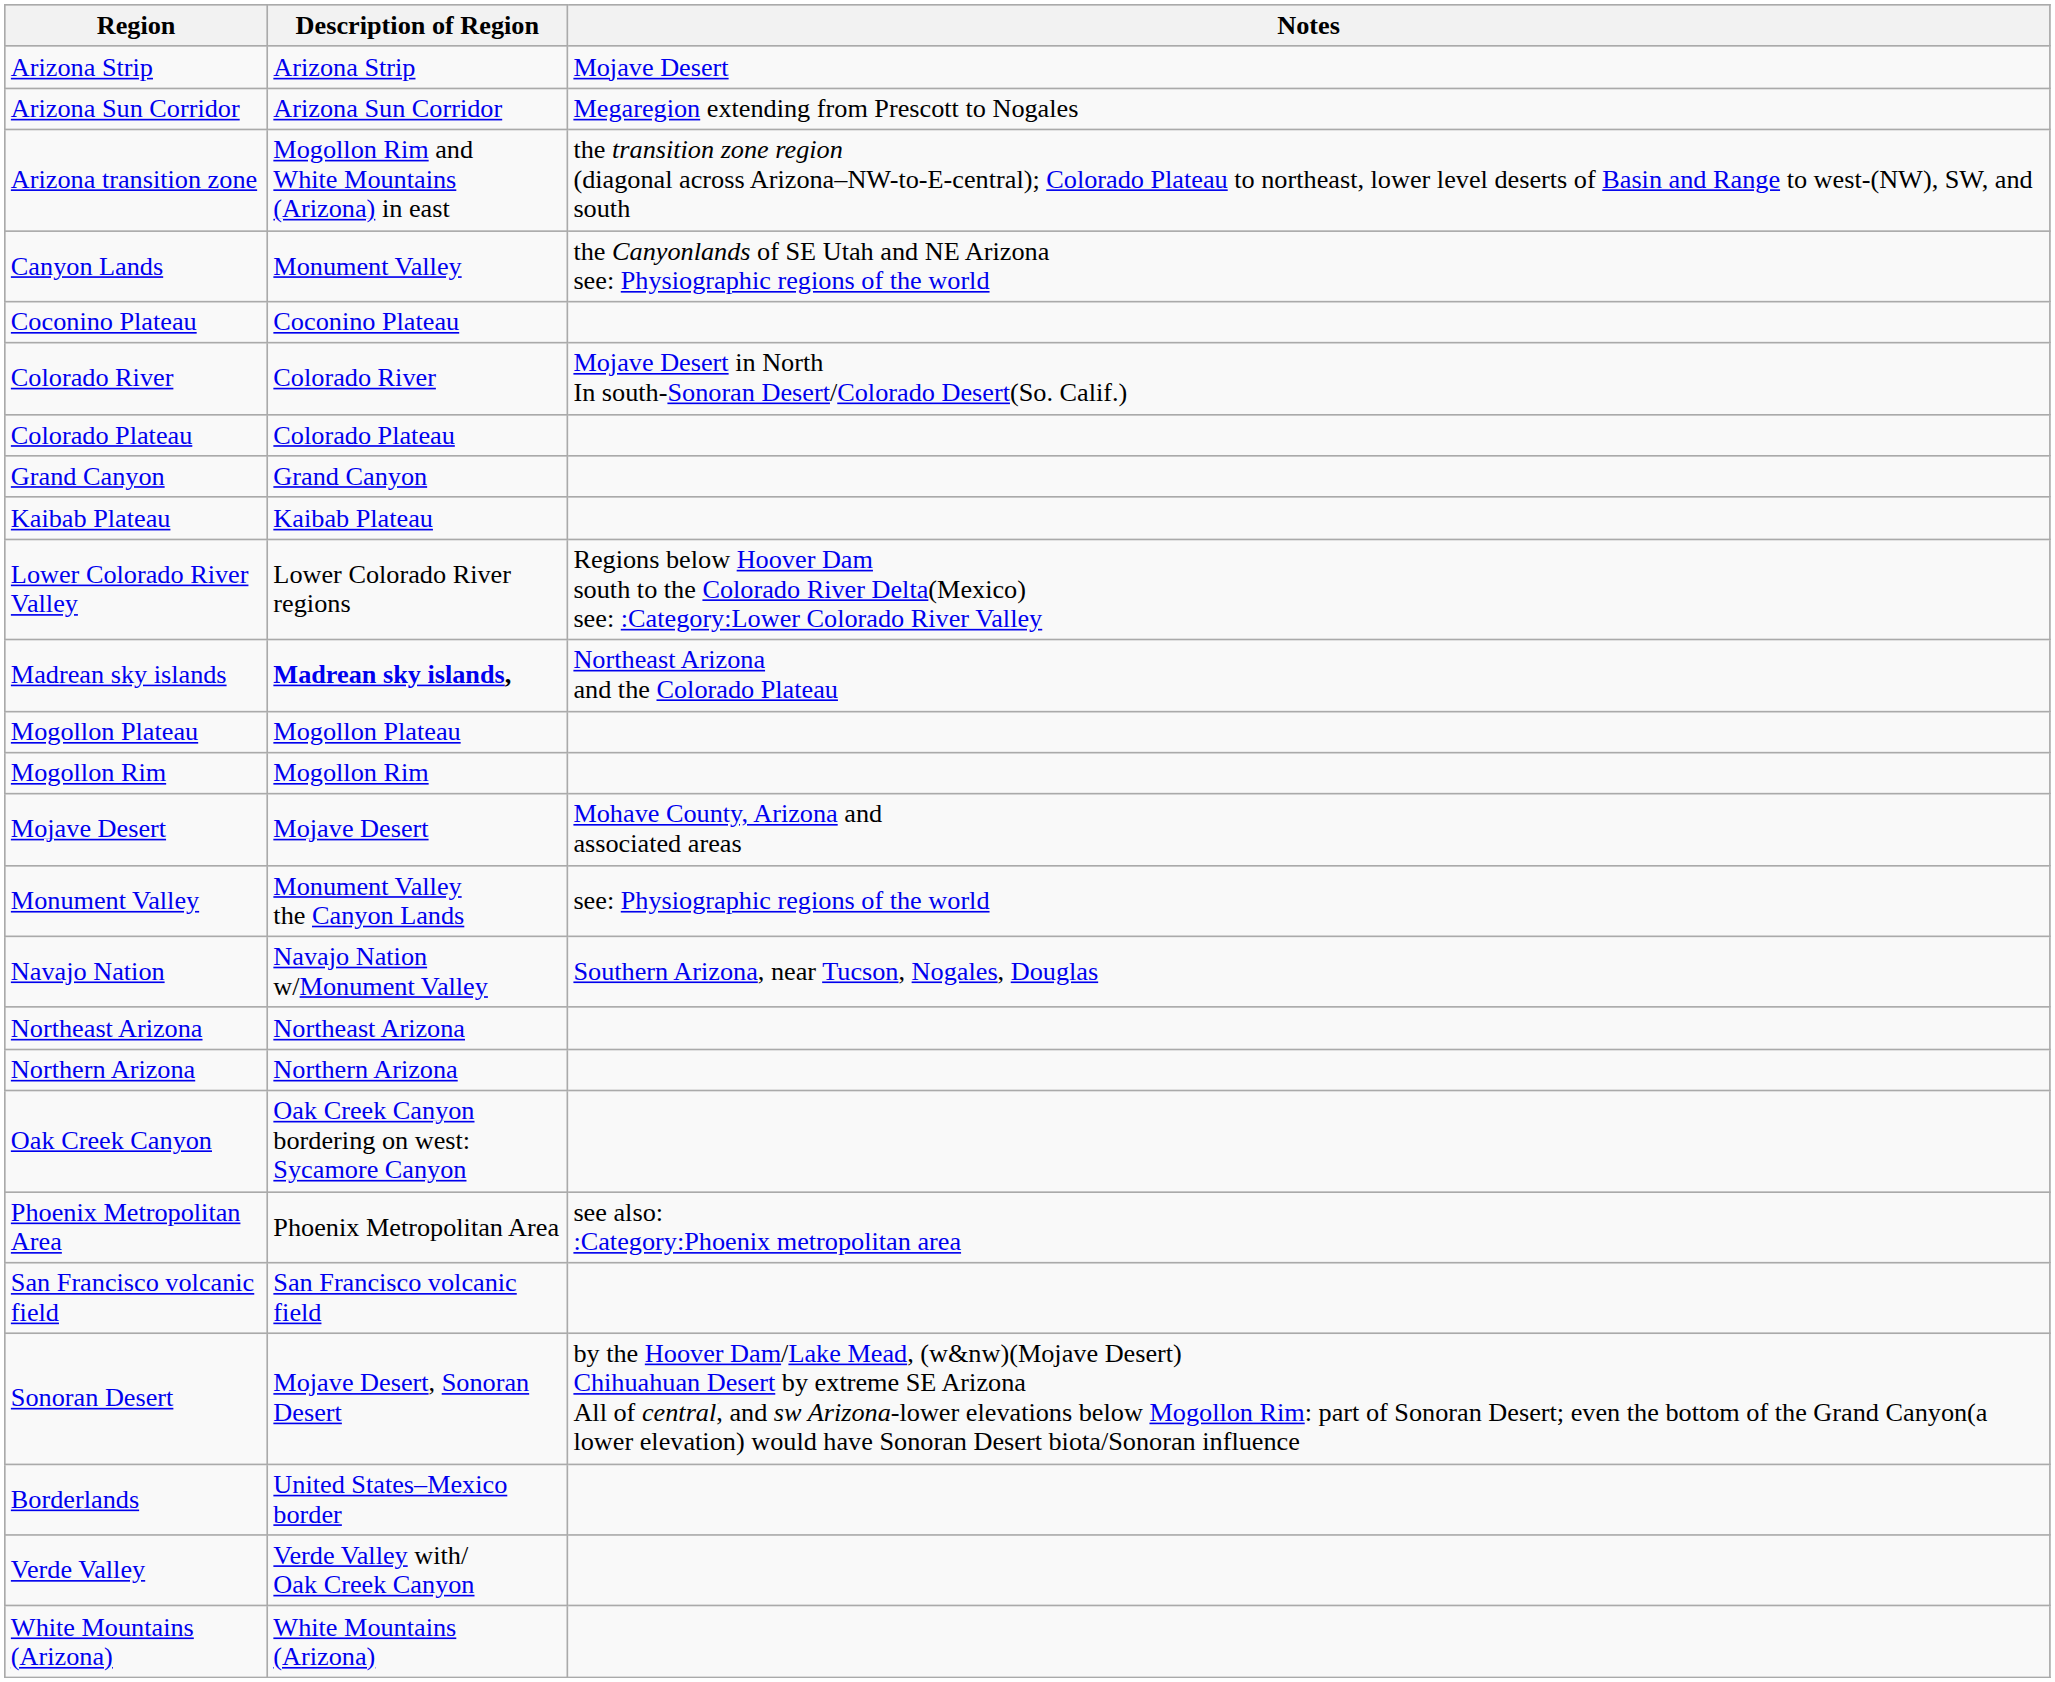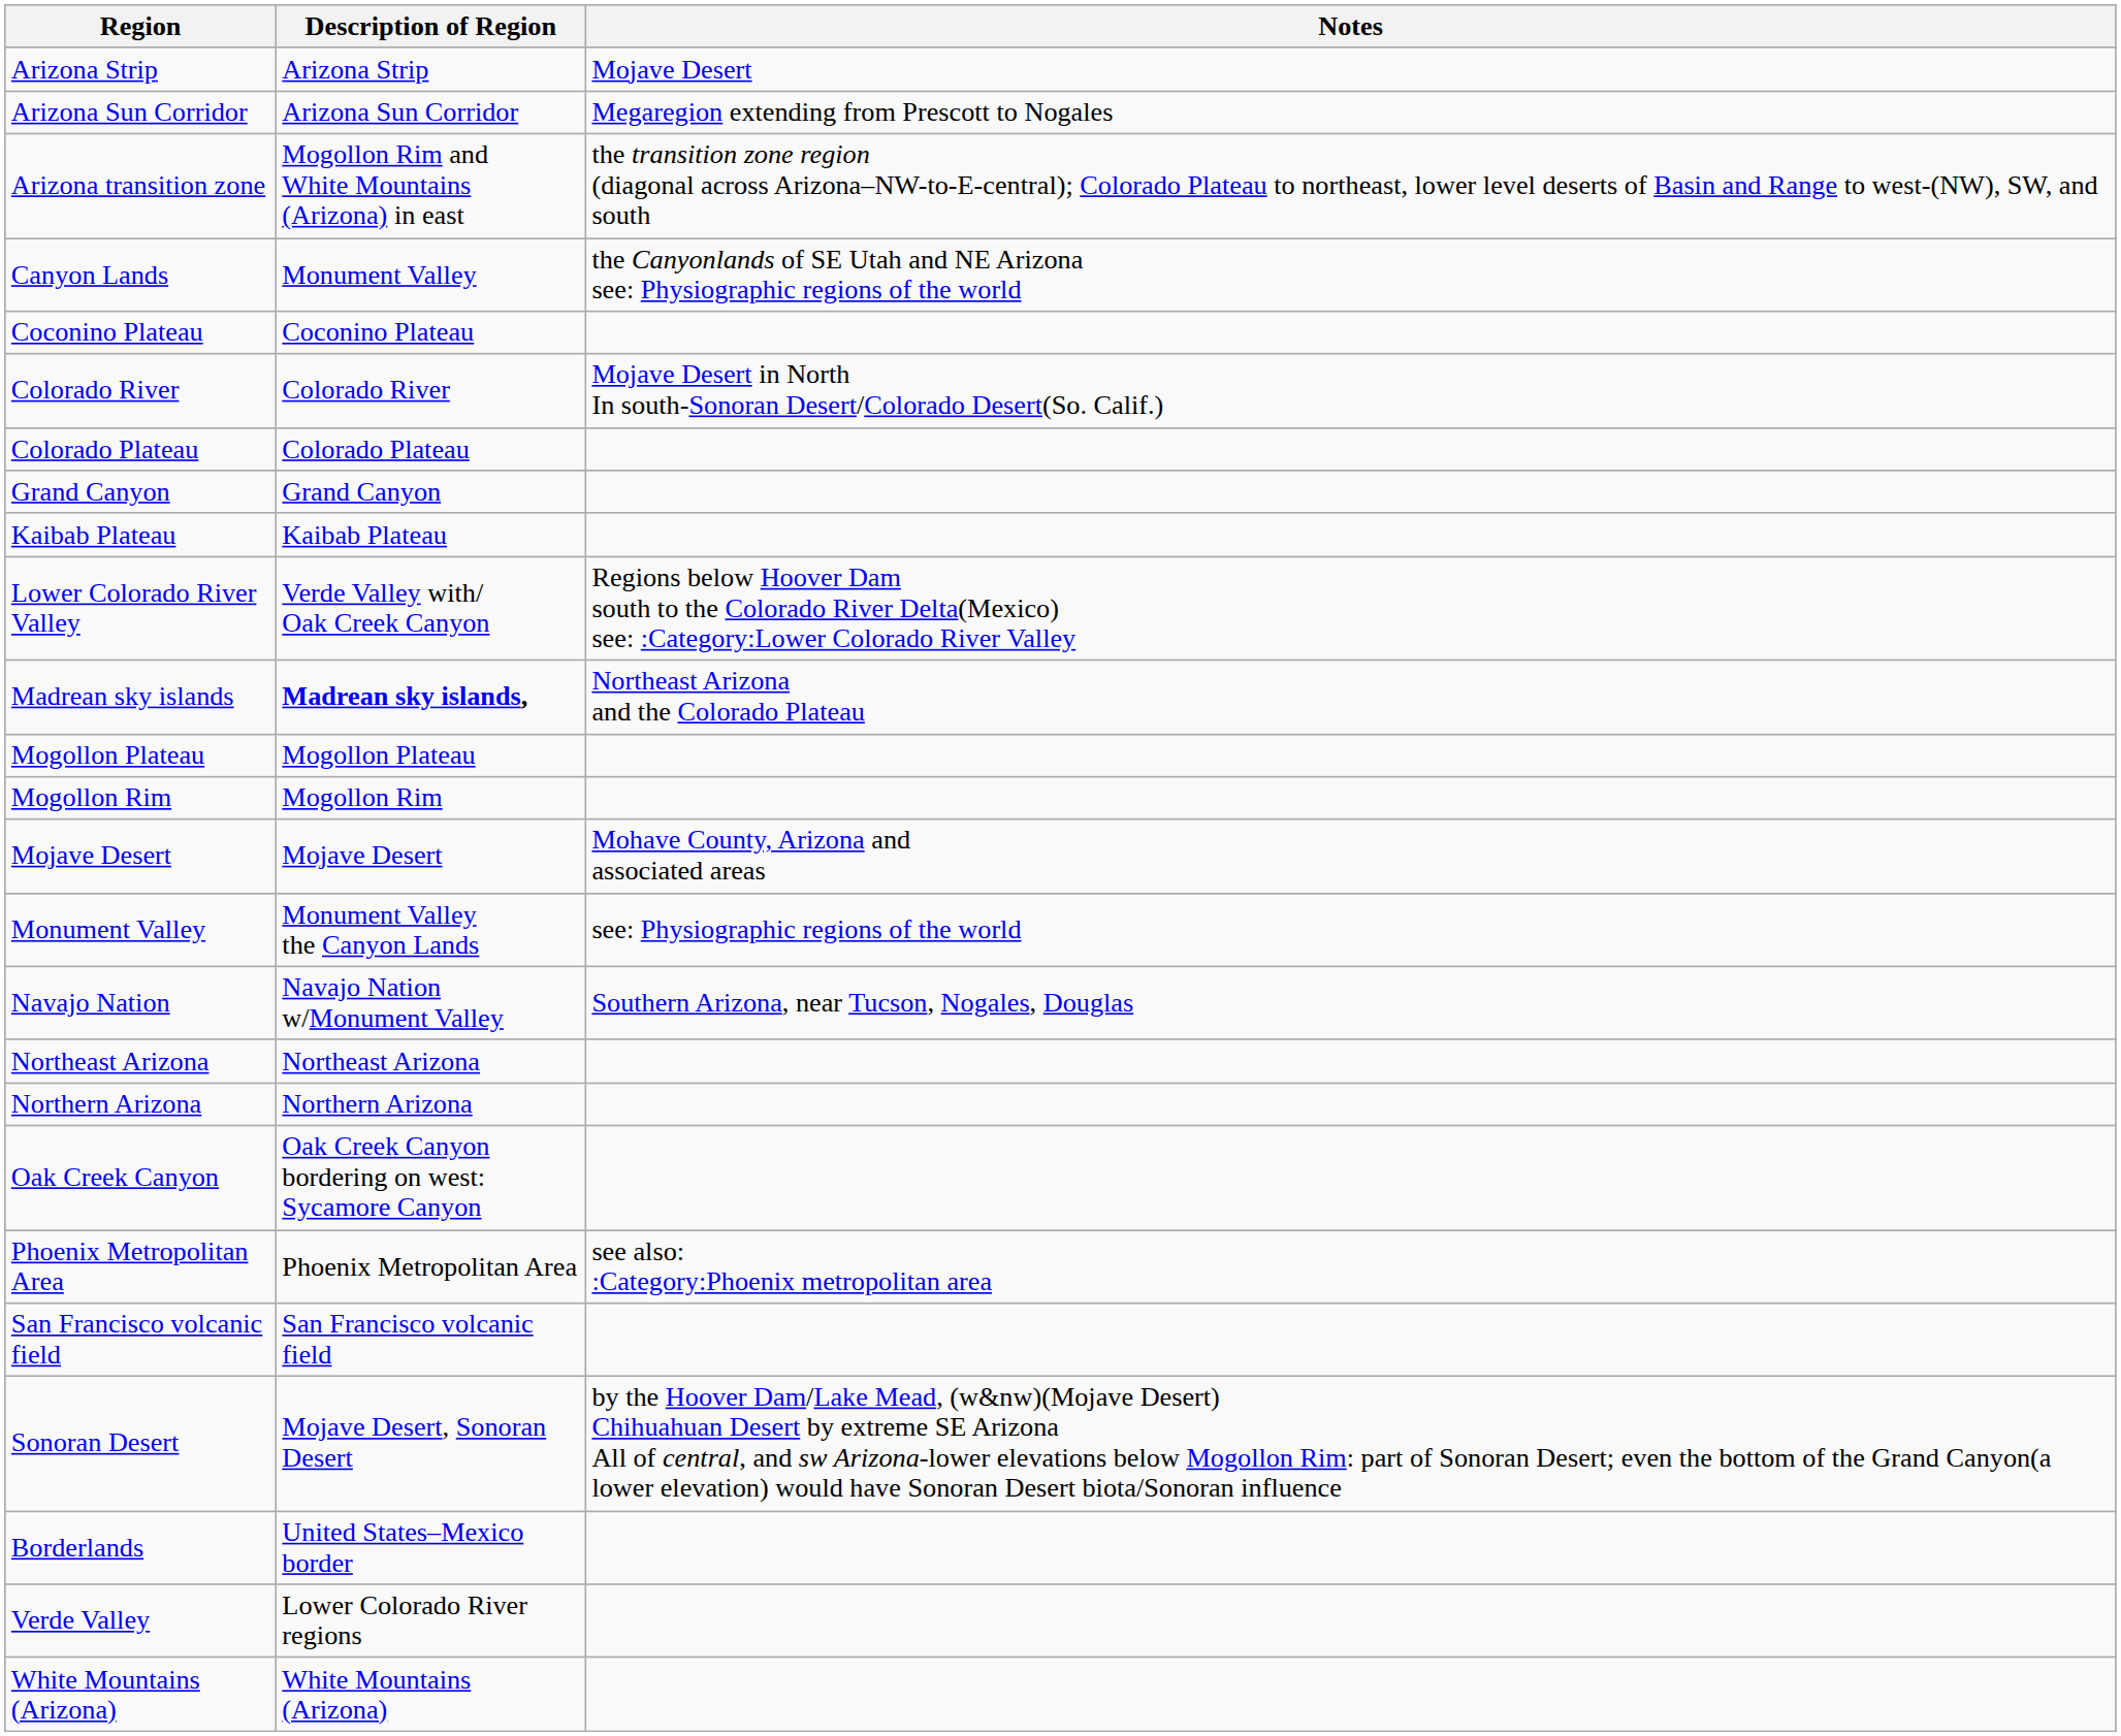 <table class="wikitable">
 <tr>
 <th>Region</th>
 <th>Description of Region</th>
 <th>Notes</th>
 </tr>
 <tr>
 <td><a href='#'>Arizona Strip</a></td>
 <td><a href='#'>Arizona Strip</a><br></td>
 <td><a href='#'>Mojave Desert</a></td>
 </tr>
 <tr>
 <td><a href='#'>Arizona Sun Corridor</a></td>
 <td><a href='#'>Arizona Sun Corridor</a></td>
 <td><a href='#'>Megaregion</a> extending from Prescott to Nogales</td>
 </tr>
 <tr>
 <td><a href='#'>Arizona transition zone</a></td>
 <td><a href='#'>Mogollon Rim</a> and<br> <a href='#'>White Mountains (Arizona)</a> in east</td>
 <td>the <em>transition zone region</em><br>(diagonal across Arizona–NW-to-E-central); <a href='#'>Colorado Plateau</a> to northeast, lower level deserts of <a href='#'>Basin and Range</a> to west-(NW), SW, and south</td>
 </tr>
 <tr>
 <td><a href='#'>Canyon Lands</a></td>
 <td><a href='#'>Monument Valley</a></td>
 <td>the <em>Canyonlands</em> of SE Utah and NE Arizona<br>see: <a href='#'>Physiographic regions of the world</a></td>
 </tr>
 <tr>
 <td><a href='#'>Coconino Plateau</a></td>
 <td><a href='#'>Coconino Plateau</a></td>
 <td></td>
 </tr>
 <tr>
 <td><a href='#'>Colorado River</a></td>
 <td><a href='#'>Colorado River</a></td>
 <td><a href='#'>Mojave Desert</a> in North<br>In south-<a href='#'>Sonoran Desert</a>/<a href='#'>Colorado Desert</a>(So. Calif.)</td>
 </tr>
 <tr>
 <td><a href='#'>Colorado Plateau</a></td>
 <td><a href='#'>Colorado Plateau</a></td>
 <td></td>
 </tr>
 <tr>
 <td><a href='#'>Grand Canyon</a></td>
 <td><a href='#'>Grand Canyon</a></td>
 <td></td>
 </tr>
 <tr>
 <td><a href='#'>Kaibab Plateau</a></td>
 <td><a href='#'>Kaibab Plateau</a></td>
 <td></td>
 </tr>
 <tr>
 <td><a href='#'>Lower Colorado River Valley</a></td>
-<td>Lower Colorado River regions</td>
+<td><a href='#'>Verde Valley</a> with/<br><a href='#'>Oak Creek Canyon</a></td>
 <td>Regions below <a href='#'>Hoover Dam</a><br>south to the <a href='#'>Colorado River Delta</a>(Mexico)<br>see: <a href='#'>:Category:Lower Colorado River Valley</a></td>
 </tr>
 <tr>
 <td><a href='#'>Madrean sky islands</a></td>
 <td><strong><a href='#'>Madrean sky islands</a>, <br></strong></td>
 <td><a href='#'>Northeast Arizona</a><br>and the <a href='#'>Colorado Plateau</a></td>
 </tr>
 <tr>
 <td><a href='#'>Mogollon Plateau</a></td>
 <td><a href='#'>Mogollon Plateau</a></td>
 <td></td>
 </tr>
 <tr>
 <td><a href='#'>Mogollon Rim</a></td>
 <td><a href='#'>Mogollon Rim</a></td>
 <td></td>
 </tr>
 <tr>
 <td><a href='#'>Mojave Desert</a></td>
 <td><a href='#'>Mojave Desert</a></td>
 <td><a href='#'>Mohave County, Arizona</a> and<br>associated areas</td>
 </tr>
 <tr>
 <td><a href='#'>Monument Valley</a></td>
 <td><a href='#'>Monument Valley</a><br>the <a href='#'>Canyon Lands</a></td>
 <td>see: <a href='#'>Physiographic regions of the world</a></td>
 </tr>
 <tr>
 <td><a href='#'>Navajo Nation</a></td>
 <td><a href='#'>Navajo Nation</a><br>w/<a href='#'>Monument Valley</a><br></td>
 <td><a href='#'>Southern Arizona</a>, near <a href='#'>Tucson</a>, <a href='#'>Nogales</a>, <a href='#'>Douglas</a></td>
 </tr>
 <tr>
 <td><a href='#'>Northeast Arizona</a></td>
 <td><a href='#'>Northeast Arizona</a></td>
 <td></td>
 </tr>
 <tr>
 <td><a href='#'>Northern Arizona</a></td>
 <td><a href='#'>Northern Arizona</a></td>
 <td></td>
 </tr>
 <tr>
 <td><a href='#'>Oak Creek Canyon</a></td>
 <td><a href='#'>Oak Creek Canyon</a><br>bordering on west:<br><a href='#'>Sycamore Canyon</a></td>
 <td></td>
 </tr>
 <tr>
 <td><a href='#'>Phoenix Metropolitan Area</a></td>
 <td>Phoenix Metropolitan Area</td>
 <td>see also:<br><a href='#'>:Category:Phoenix metropolitan area</a></td>
 </tr>
 <tr>
 <td><a href='#'>San Francisco volcanic field</a></td>
 <td><a href='#'>San Francisco volcanic field</a></td>
 <td></td>
 </tr>
 <tr>
 <td><a href='#'>Sonoran Desert</a></td>
 <td><a href='#'>Mojave Desert</a>, <a href='#'>Sonoran Desert</a></td>
 <td>by the <a href='#'>Hoover Dam</a>/<a href='#'>Lake Mead</a>, (w&nw)(Mojave Desert)<br><a href='#'>Chihuahuan Desert</a> by extreme SE Arizona<br>All of <em>central</em>, and <em>sw Arizona</em>-lower elevations below <a href='#'>Mogollon Rim</a>: part of Sonoran Desert; even the bottom of the Grand Canyon(a lower elevation) would have Sonoran Desert biota/Sonoran influence</td>
 </tr>
 <tr>
 <td><a href='#'>Borderlands</a></td>
 <td><a href='#'>United States–Mexico border</a></td>
 <td></td>
 </tr>
 <tr>
 <td><a href='#'>Verde Valley</a></td>
-<td><a href='#'>Verde Valley</a> with/<br><a href='#'>Oak Creek Canyon</a></td>
+<td>Lower Colorado River regions</td>
 <td></td>
 </tr>
 <tr>
 <td><a href='#'>White Mountains (Arizona)</a></td>
 <td><a href='#'>White Mountains (Arizona)</a></td>
 <td></td>
 </tr>
 <tr>
 </tr>
 </table>
